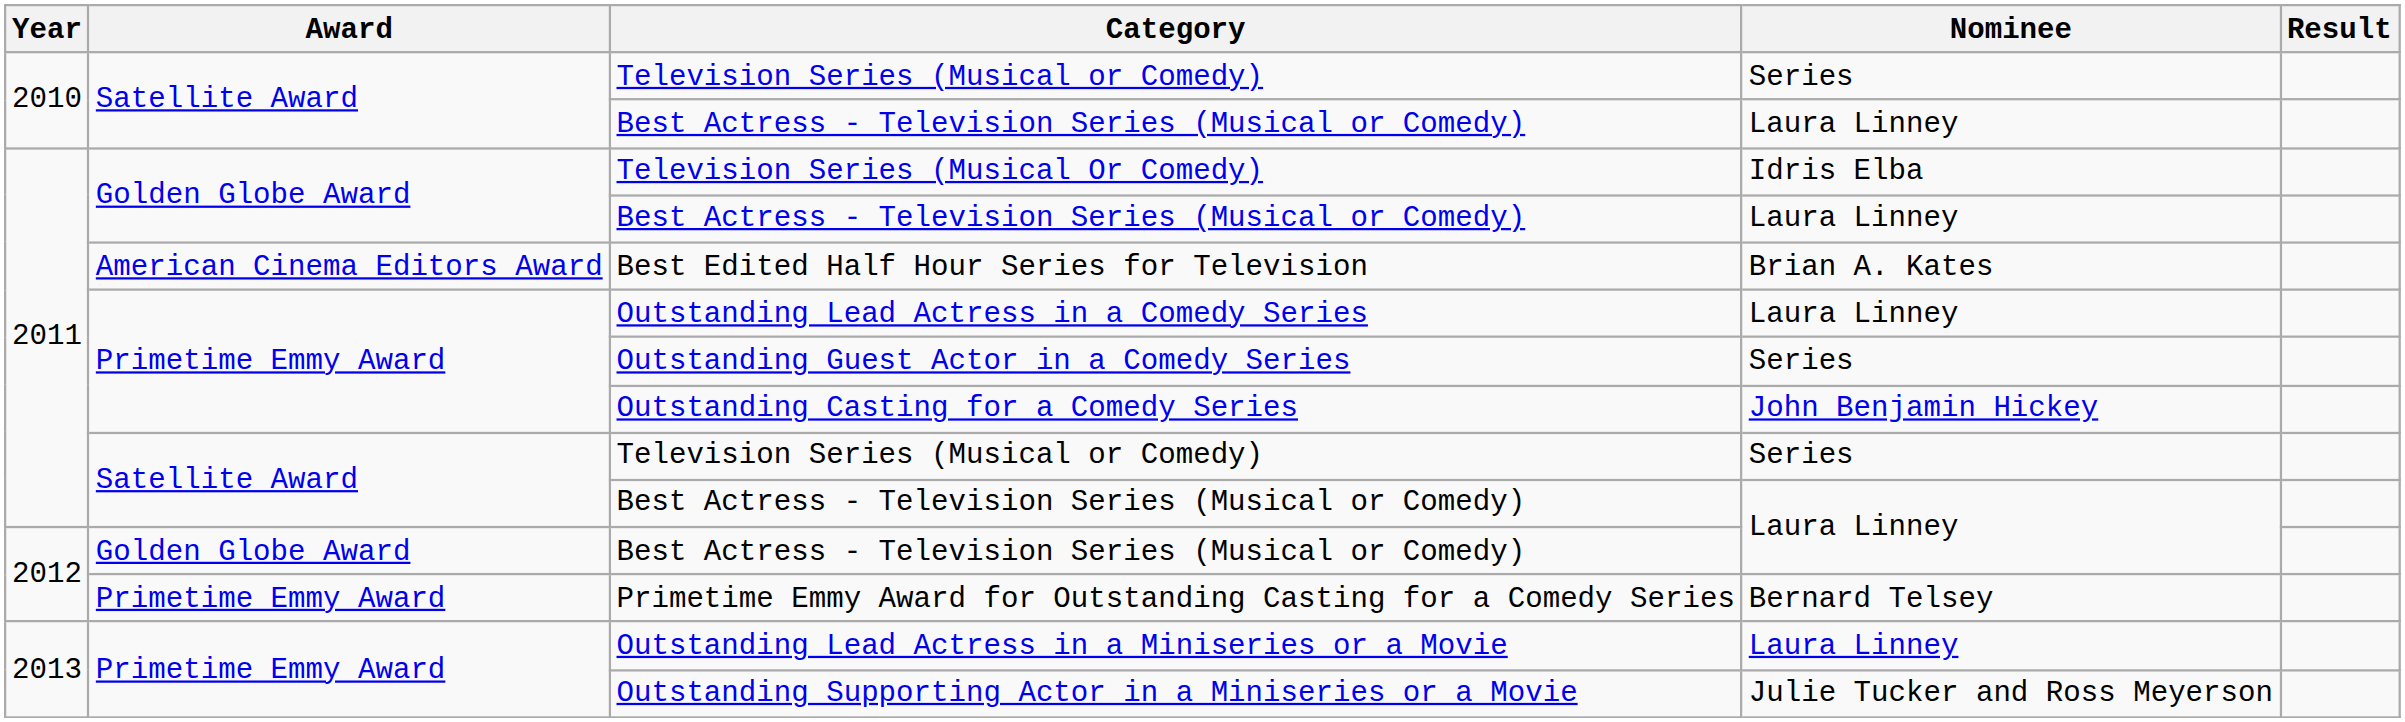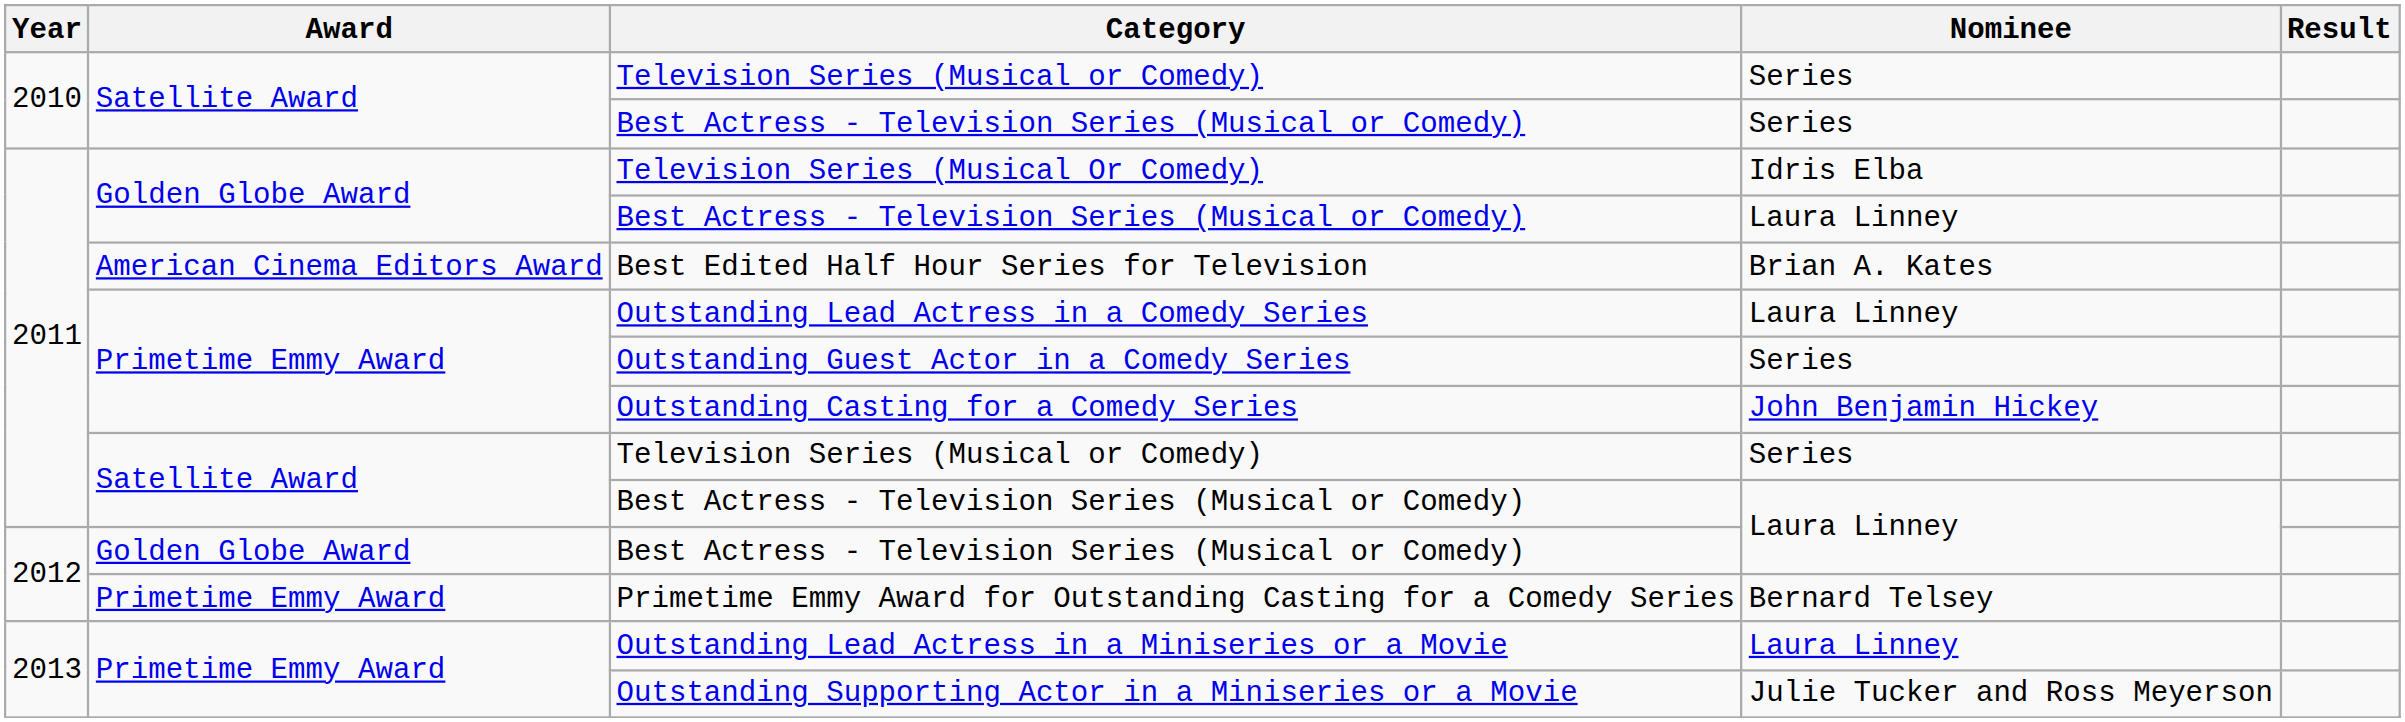 <table class="wikitable sortable">
 <tr>
 <th>Year</th>
 <th>Award</th>
 <th>Category</th>
 <th>Nominee</th>
 <th>Result</th>
 </tr>
 <tr>
 <td rowspan=2>2010</td>
 <td rowspan="2"><a href='#'>Satellite Award</a></td>
 <td><a href='#'>Television Series (Musical or Comedy)</a></td>
 <td>Series</td>
 <td></td>
 </tr>
 <tr>
 <td><a href='#'>Best Actress - Television Series (Musical or Comedy)</a></td>
-<td>Laura Linney</td>
+<td>Series</td>
 <td></td>
 </tr>
 <tr>
 <td rowspan=8>2011</td>
 <td rowspan="2"><a href='#'>Golden Globe Award</a></td>
 <td><a href='#'>Television Series (Musical Or Comedy)</a></td>
 <td>Idris Elba</td>
 <td></td>
 </tr>
 <tr>
 <td><a href='#'>Best Actress - Television Series (Musical or Comedy)</a></td>
 <td>Laura Linney</td>
 <td></td>
 </tr>
 <tr>
 <td><a href='#'>American Cinema Editors Award</a></td>
 <td>Best Edited Half Hour Series for Television</td>
 <td>Brian A. Kates</td>
 <td></td>
 </tr>
 <tr>
 <td rowspan="3"><a href='#'>Primetime Emmy Award</a></td>
 <td><a href='#'>Outstanding Lead Actress in a Comedy Series</a></td>
 <td>Laura Linney</td>
 <td></td>
 </tr>
 <tr>
 <td><a href='#'>Outstanding Guest Actor in a Comedy Series</a></td>
 <td>Series</td>
 <td></td>
 </tr>
 <tr>
 <td><a href='#'>Outstanding Casting for a Comedy Series</a></td>
 <td><a href='#'>John Benjamin Hickey</a></td>
 <td></td>
 </tr>
 <tr>
 <td rowspan="2"><a href='#'>Satellite Award</a></td>
 <td>Television Series (Musical or Comedy)</td>
 <td>Series</td>
 <td></td>
 </tr>
 <tr>
 <td>Best Actress - Television Series (Musical or Comedy)</td>
 <td rowspan="2">Laura Linney</td>
 <td></td>
 </tr>
 <tr>
 <td rowspan=2>2012</td>
 <td><a href='#'>Golden Globe Award</a></td>
 <td>Best Actress - Television Series (Musical or Comedy)</td>
 <td></td>
 </tr>
 <tr>
 <td><a href='#'>Primetime Emmy Award</a></td>
 <td>Primetime Emmy Award for Outstanding Casting for a Comedy Series</td>
 <td>Bernard Telsey</td>
 <td></td>
 </tr>
 <tr>
 <td rowspan="2">2013</td>
 <td rowspan="2"><a href='#'>Primetime Emmy Award</a></td>
 <td><a href='#'>Outstanding Lead Actress in a Miniseries or a Movie</a></td>
 <td><a href='#'>Laura Linney</a></td>
 <td></td>
 </tr>
 <tr>
 <td><a href='#'>Outstanding Supporting Actor in a Miniseries or a Movie</a></td>
 <td>Julie Tucker and Ross Meyerson</td>
 <td></td>
 </tr>
 </table>
